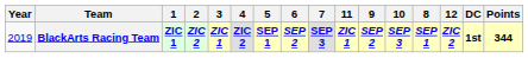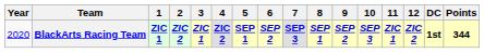 <table class="wikitable" style="text-align:center; font-size:85%">
 <tr>
 <th>Year</th>
 <th>Team</th>
 <th>1</th>
 <th>2</th>
 <th>3</th>
 <th>4</th>
 <th>5</th>
 <th>6</th>
 <th>7</th>
-<th>11</th>
+<th>8</th>
 <th>9</th>
 <th>10</th>
-<th>8</th>
+<th>11</th>
 <th>12</th>
 <th>DC</th>
 <th>Points</th>
 </tr>
 <tr>
-<td><a href='#'>2019</a></td>
+<td><a href='#'>2020</a></td>
 <th nowrap><a href='#'>BlackArts Racing Team</a></th>
 <td style="background:#dfffdf;"><strong><a href='#'>ZIC<br>1</a></strong><br></td>
 <td style="background:#dfffdf;"><strong><em><a href='#'>ZIC<br>2</a></em></strong><br></td>
 <td style="background:#ffffbf;"><strong><em><a href='#'>ZIC<br>1</a></em></strong><br></td>
 <td style="background:#dfdfdf;"><strong><a href='#'>ZIC<br>2</a></strong><br></td>
 <td style="background:#ffffbf;"><strong><a href='#'>SEP<br>1</a></strong><br></td>
 <td style="background:#ffffbf;"><strong><em><a href='#'>SEP<br>2</a></em></strong><br></td>
 <td style="background:#dfdfdf;"><strong><a href='#'>SEP<br>3</a></strong><br></td>
-<td style="background:#ffffbf;"><strong><em><a href='#'>ZIC<br>1</a></em></strong><br></td>
+<td style="background:#ffffbf;"><strong><em><a href='#'>SEP<br>1</a></em></strong><br></td>
 <td style="background:#ffffbf;"><strong><em><a href='#'>SEP<br>2</a></em></strong><br></td>
 <td style="background:#ffffbf;"><strong><em><a href='#'>SEP<br>3</a></em></strong><br></td>
-<td style="background:#ffffbf;"><strong><em><a href='#'>SEP<br>1</a></em></strong><br></td>
+<td style="background:#ffffbf;"><strong><em><a href='#'>ZIC<br>1</a></em></strong><br></td>
 <td style="background:#ffffbf;"><strong><em><a href='#'>ZIC<br>2</a></em><br></strong></td>
 <th style="background:#FFFFBF;">1st</th>
 <th style="background:#FFFFBF;">344</th>
 </tr>
 </table>
